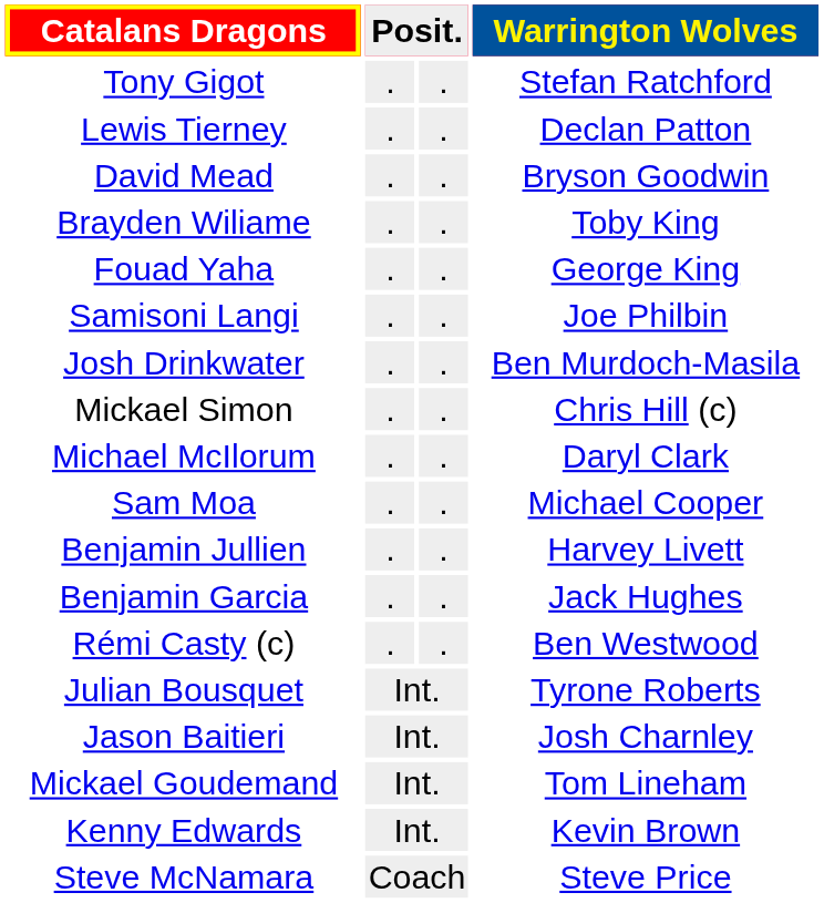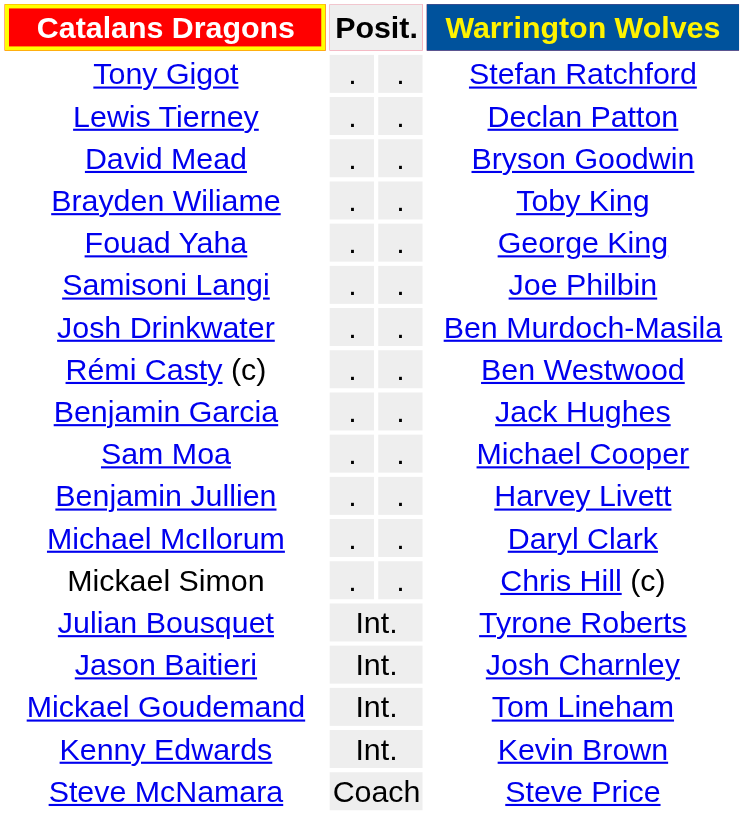 <table align=center style="font-size:90%; margin-left:1em">
 <tr bgcolor=#FF0033>
 <th align="centre" width="146" style="background:red; color:white; border:2px solid yellow;">Catalans Dragons</th>
 <th align="center" style="background: #eeeeee; color: black" colspan="2">Posit.</th>
 <th align="centre" width="146" style="background:#00529c; color:#fff300; border:2px #00529c;">Warrington Wolves</th>
 </tr>
 <tr>
 <td align="center"><a href='#'>Tony Gigot</a></td>
 <td align="center" style="background: #eeeeee">.</td>
 <td align="center" style="background: #eeeeee">.</td>
 <td align="center"><a href='#'>Stefan Ratchford</a></td>
 </tr>
 <tr>
 <td align="center"><a href='#'>Lewis Tierney</a></td>
 <td align="center" style="background: #eeeeee">.</td>
 <td align="center" style="background: #eeeeee">.</td>
 <td align="center"><a href='#'>Declan Patton</a></td>
 </tr>
 <tr>
 <td align="center"><a href='#'>David Mead</a></td>
 <td align="center" style="background: #eeeeee">.</td>
 <td align="center" style="background: #eeeeee">.</td>
 <td align="center"><a href='#'>Bryson Goodwin</a></td>
 </tr>
 <tr>
 <td align="center"><a href='#'>Brayden Wiliame</a></td>
 <td align="center" style="background: #eeeeee">.</td>
 <td align="center" style="background: #eeeeee">.</td>
 <td align="center"><a href='#'>Toby King</a></td>
 </tr>
 <tr>
 <td align="center"><a href='#'>Fouad Yaha</a></td>
 <td align="center" style="background: #eeeeee">.</td>
 <td align="center" style="background: #eeeeee">.</td>
 <td align="center"><a href='#'>George King</a></td>
 </tr>
 <tr>
 <td align="center"><a href='#'>Samisoni Langi</a></td>
 <td align="center" style="background: #eeeeee">.</td>
 <td align="center" style="background: #eeeeee">.</td>
 <td align="center"><a href='#'>Joe Philbin</a></td>
 </tr>
 <tr>
 <td align="center"><a href='#'>Josh Drinkwater</a></td>
 <td align="center" style="background: #eeeeee">.</td>
 <td align="center" style="background: #eeeeee">.</td>
 <td align="center"><a href='#'>Ben Murdoch-Masila</a></td>
 </tr>
 <tr>
-<td align="center">Mickael Simon</td>
+<td align="center"><a href='#'>Rémi Casty</a> (c)</td>
 <td align="center" style="background: #eeeeee">.</td>
 <td align="center" style="background: #eeeeee">.</td>
-<td align="center"><a href='#'>Chris Hill</a> (c)</td>
+<td align="center"><a href='#'>Ben Westwood</a></td>
 </tr>
 <tr>
-<td align="center"><a href='#'>Michael McIlorum</a></td>
+<td align="center"><a href='#'>Benjamin Garcia</a></td>
 <td align="center" style="background: #eeeeee">.</td>
 <td align="center" style="background: #eeeeee">.</td>
-<td align="center"><a href='#'>Daryl Clark</a></td>
+<td align="center"><a href='#'>Jack Hughes</a></td>
 </tr>
 <tr>
 <td align="center"><a href='#'>Sam Moa</a></td>
 <td align="center" style="background: #eeeeee">.</td>
 <td align="center" style="background: #eeeeee">.</td>
 <td align="center"><a href='#'>Michael Cooper</a></td>
 </tr>
 <tr>
 <td align="center"><a href='#'>Benjamin Jullien</a></td>
 <td align="center" style="background: #eeeeee">.</td>
 <td align="center" style="background: #eeeeee">.</td>
 <td align="center"><a href='#'>Harvey Livett</a></td>
 </tr>
 <tr>
-<td align="center"><a href='#'>Benjamin Garcia</a></td>
+<td align="center"><a href='#'>Michael McIlorum</a></td>
 <td align="center" style="background: #eeeeee">.</td>
 <td align="center" style="background: #eeeeee">.</td>
-<td align="center"><a href='#'>Jack Hughes</a></td>
+<td align="center"><a href='#'>Daryl Clark</a></td>
 </tr>
 <tr>
-<td align="center"><a href='#'>Rémi Casty</a> (c)</td>
+<td align="center">Mickael Simon</td>
 <td align="center" style="background: #eeeeee">.</td>
 <td align="center" style="background: #eeeeee">.</td>
-<td align="center"><a href='#'>Ben Westwood</a></td>
+<td align="center"><a href='#'>Chris Hill</a> (c)</td>
 </tr>
 <tr>
 <td align="center"><a href='#'>Julian Bousquet</a></td>
 <td align="center" style="background: #eeeeee" colspan="2">Int.</td>
 <td align="center"><a href='#'>Tyrone Roberts</a></td>
 </tr>
 <tr>
 <td align="center"><a href='#'>Jason Baitieri</a></td>
 <td align="center" style="background: #eeeeee" colspan="2">Int.</td>
 <td align="center"><a href='#'>Josh Charnley</a></td>
 </tr>
 <tr>
 <td align="center"><a href='#'>Mickael Goudemand</a></td>
 <td align="center" style="background: #eeeeee" colspan="2">Int.</td>
 <td align="center"><a href='#'>Tom Lineham</a></td>
 </tr>
 <tr>
 <td align="center"><a href='#'>Kenny Edwards</a></td>
 <td align="center" style="background: #eeeeee"  colspan="2">Int.</td>
 <td align="center"><a href='#'>Kevin Brown</a></td>
 </tr>
 <tr>
 <td align="center"><a href='#'>Steve McNamara</a></td>
 <td align="center" style="background: #eeeeee" colspan="2">Coach</td>
 <td align="center"><a href='#'>Steve Price</a></td>
 </tr>
 </table>
